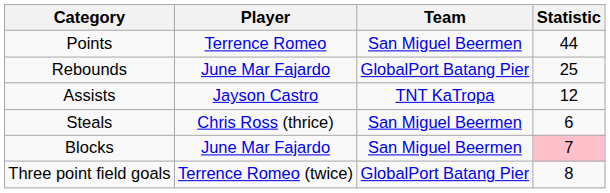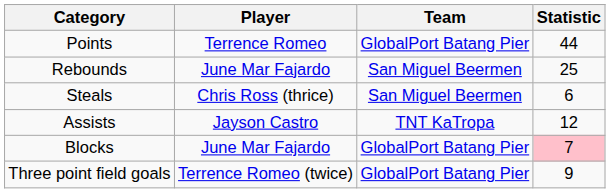 <table class="wikitable" style="text-align:center">
 <tr>
 <th>Category</th>
 <th>Player</th>
 <th>Team</th>
 <th>Statistic</th>
 </tr>
 <tr>
 <td>Points</td>
 <td><a href='#'>Terrence Romeo</a></td>
-<td><a href='#'>San Miguel Beermen</a></td>
+<td><a href='#'>GlobalPort Batang Pier</a></td>
 <td>44</td>
 </tr>
 <tr>
 <td>Rebounds</td>
 <td><a href='#'>June Mar Fajardo</a></td>
-<td><a href='#'>GlobalPort Batang Pier</a></td>
+<td><a href='#'>San Miguel Beermen</a></td>
 <td>25</td>
+</tr>
+<tr>
+<td>Steals</td>
+<td><a href='#'>Chris Ross</a> (thrice)</td>
+<td><a href='#'>San Miguel Beermen</a></td>
+<td>6</td>
 </tr>
 <tr>
 <td>Assists</td>
 <td><a href='#'>Jayson Castro</a></td>
 <td><a href='#'>TNT KaTropa</a></td>
 <td>12</td>
 </tr>
 <tr>
-<td>Steals</td>
-<td><a href='#'>Chris Ross</a> (thrice)</td>
-<td><a href='#'>San Miguel Beermen</a></td>
-<td>6</td>
-</tr>
-<tr>
 <td>Blocks</td>
 <td><a href='#'>June Mar Fajardo</a></td>
-<td><a href='#'>San Miguel Beermen</a></td>
+<td><a href='#'>GlobalPort Batang Pier</a></td>
 <td style="background: pink;">7</td>
 </tr>
 <tr>
 <td>Three point field goals</td>
 <td><a href='#'>Terrence Romeo</a> (twice)</td>
 <td><a href='#'>GlobalPort Batang Pier</a></td>
-<td>8</td>
+<td>9</td>
 </tr>
 </table>
